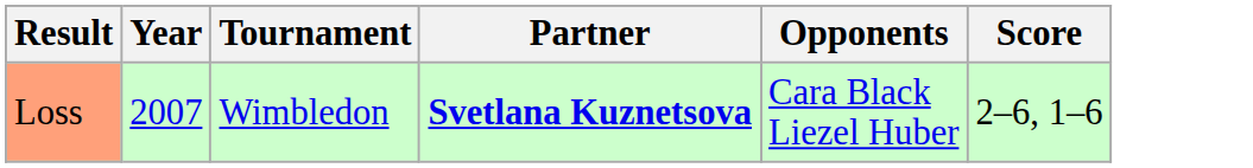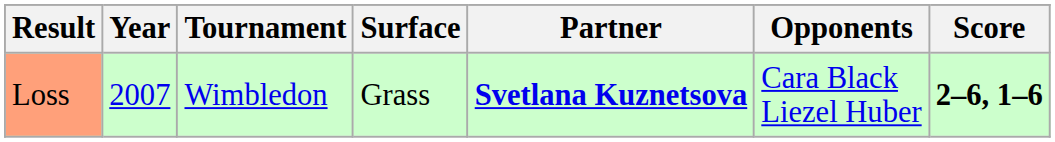 <table class="sortable wikitable">
 <tr>
 <th>Result</th>
 <th>Year</th>
 <th>Tournament</th>
+<th>Surface</th>
 <th>Partner</th>
 <th>Opponents</th>
 <th class="unsortable">Score</th>
 </tr>
 <tr bgcolor=CCFFCC>
 <td style="background:#ffa07a;">Loss</td>
 <td><a href='#'>2007</a></td>
 <td><a href='#'>Wimbledon</a></td>
+<td>Grass</td>
 <td><strong> <a href='#'>Svetlana Kuznetsova</a></strong></td>
 <td> <a href='#'>Cara Black</a> <br>  <a href='#'>Liezel Huber</a></td>
-<td>2–6, 1–6</td>
+<td><strong>2–6, 1–6</strong></td>
 </tr>
 </table>
